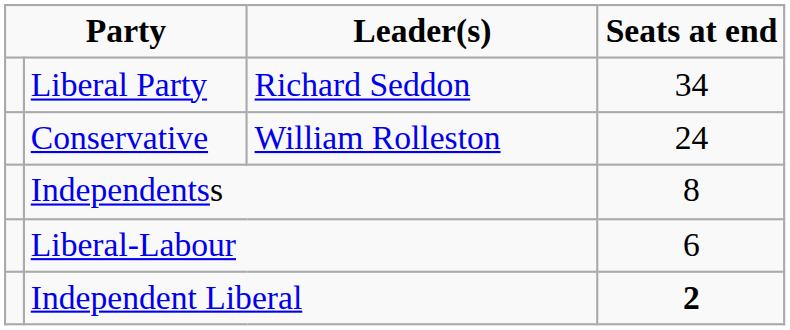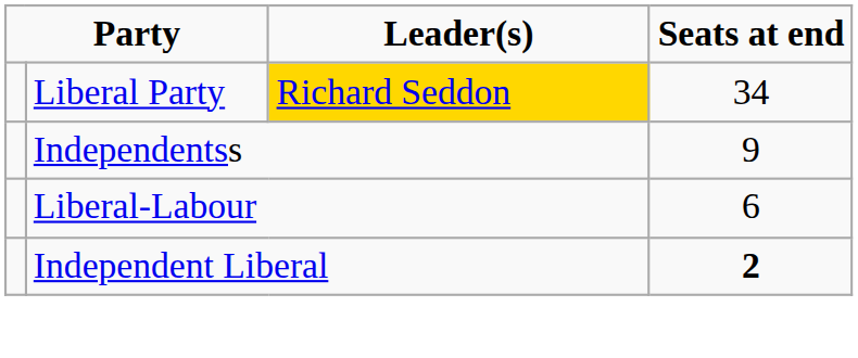 <table class="wikitable">
 <tr ------------------>
 <td width=31% colspan=2 align=center><strong>Party</strong></td>
 <td width=45% align=center><strong>Leader(s)</strong></td>
 <td width=24% align=center><strong>Seats at end</strong></td>
 </tr>
 <tr ------------------>
 <td></td>
 <td><a href='#'>Liberal Party</a></td>
-<td><a href='#'>Richard Seddon</a></td>
+<td style="background: gold;"><a href='#'>Richard Seddon</a></td>
 <td align=center>34</td>
 </tr>
 <tr ------------------>
 <td></td>
-<td><a href='#'>Conservative</a></td>
-<td><a href='#'>William Rolleston</a></td>
-<td align=center>24</td>
-</tr>
-<tr ------------------>
-<td></td>
 <td colspan=2><a href='#'>Independents</a>s</td>
-<td align=center>8</td>
+<td align=center>9</td>
 </tr>
 <tr ------------------>
 <td></td>
 <td colspan=2><a href='#'>Liberal-Labour</a></td>
 <td align=center>6</td>
 </tr>
 <tr ------------------>
 <td></td>
 <td colspan=2><a href='#'>Independent Liberal</a></td>
 <td align=center><strong>2</strong></td>
 </tr>
 </table>
